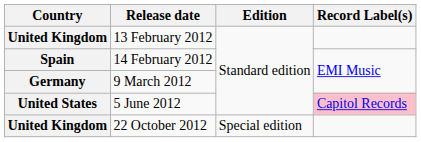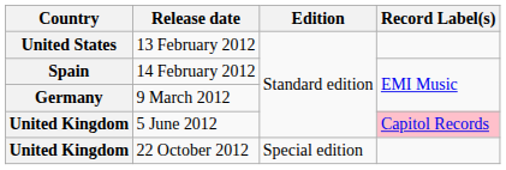 <table class="wikitable plainrowheaders">
 <tr>
 <th scope="col">Country</th>
 <th>Release date</th>
 <th>Edition</th>
 <th>Record Label(s)</th>
 </tr>
 <tr>
-<th scope="row">United Kingdom</th>
+<th scope="row">United States</th>
 <td>13 February 2012</td>
 <td rowspan="4">Standard edition</td>
 <td></td>
 </tr>
 <tr>
 <th scope="row">Spain</th>
 <td rowspan"2">14 February 2012</td>
 <td rowspan="2"><a href='#'>EMI Music</a></td>
 </tr>
 <tr>
 <th scope="row">Germany</th>
 <td>9 March 2012</td>
 </tr>
 <tr>
-<th scope="row">United States</th>
+<th scope="row">United Kingdom</th>
 <td>5 June 2012</td>
 <td style="background: pink;"><a href='#'>Capitol Records</a></td>
 </tr>
 <tr>
 <th scope="row">United Kingdom</th>
 <td>22 October 2012</td>
 <td>Special edition</td>
 <td></td>
 </tr>
 </table>
